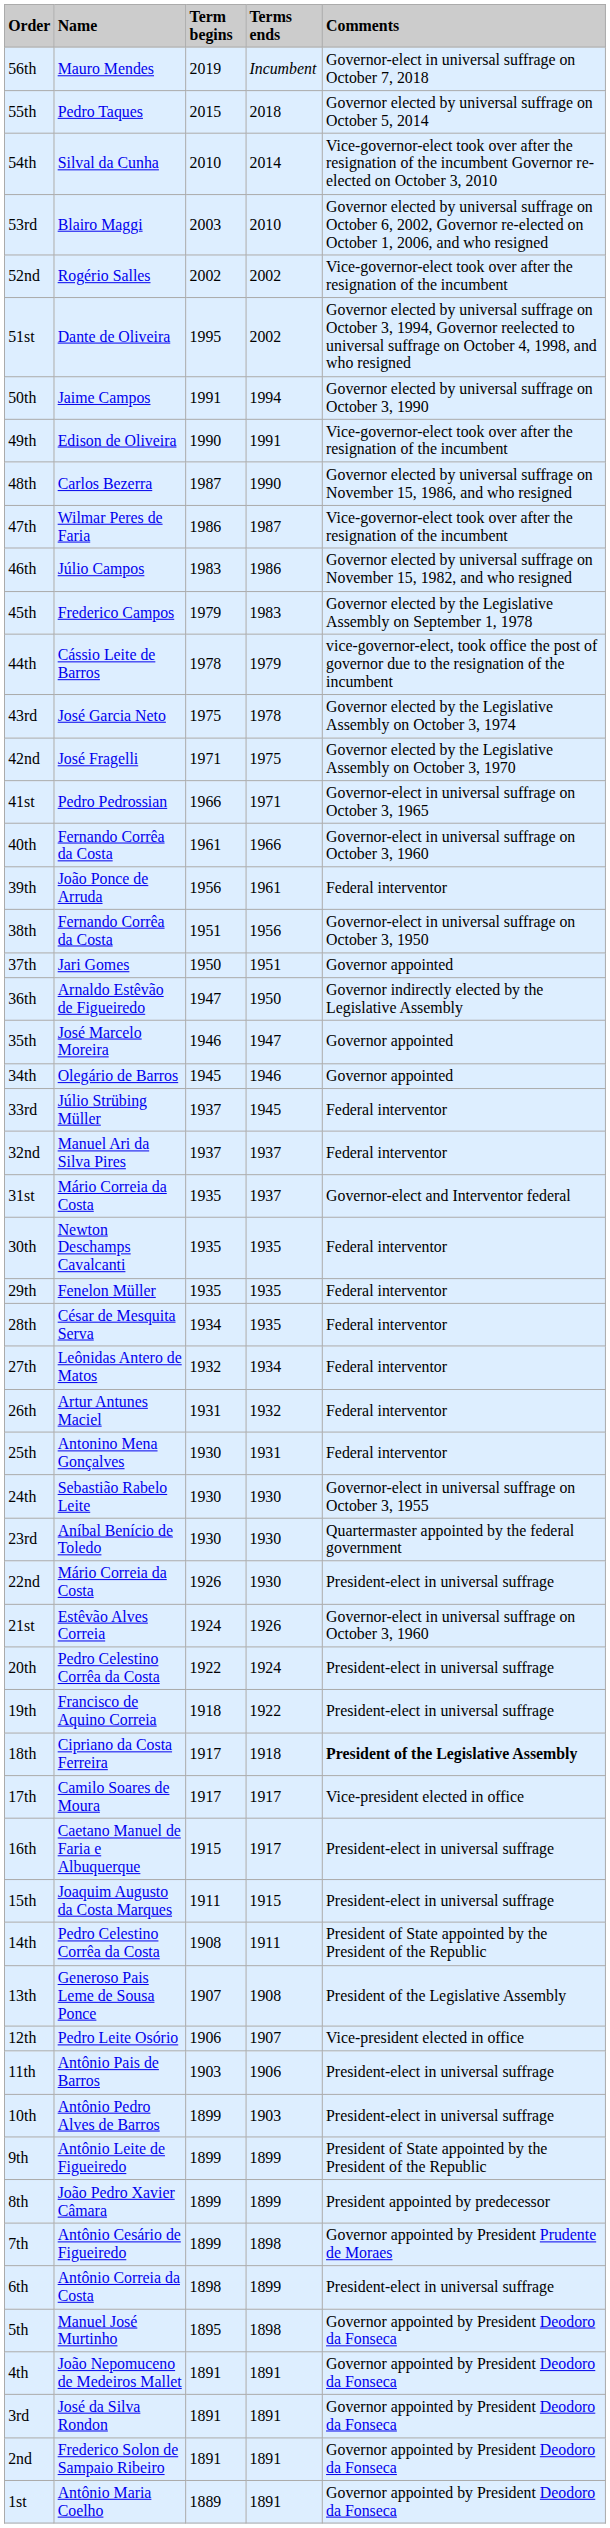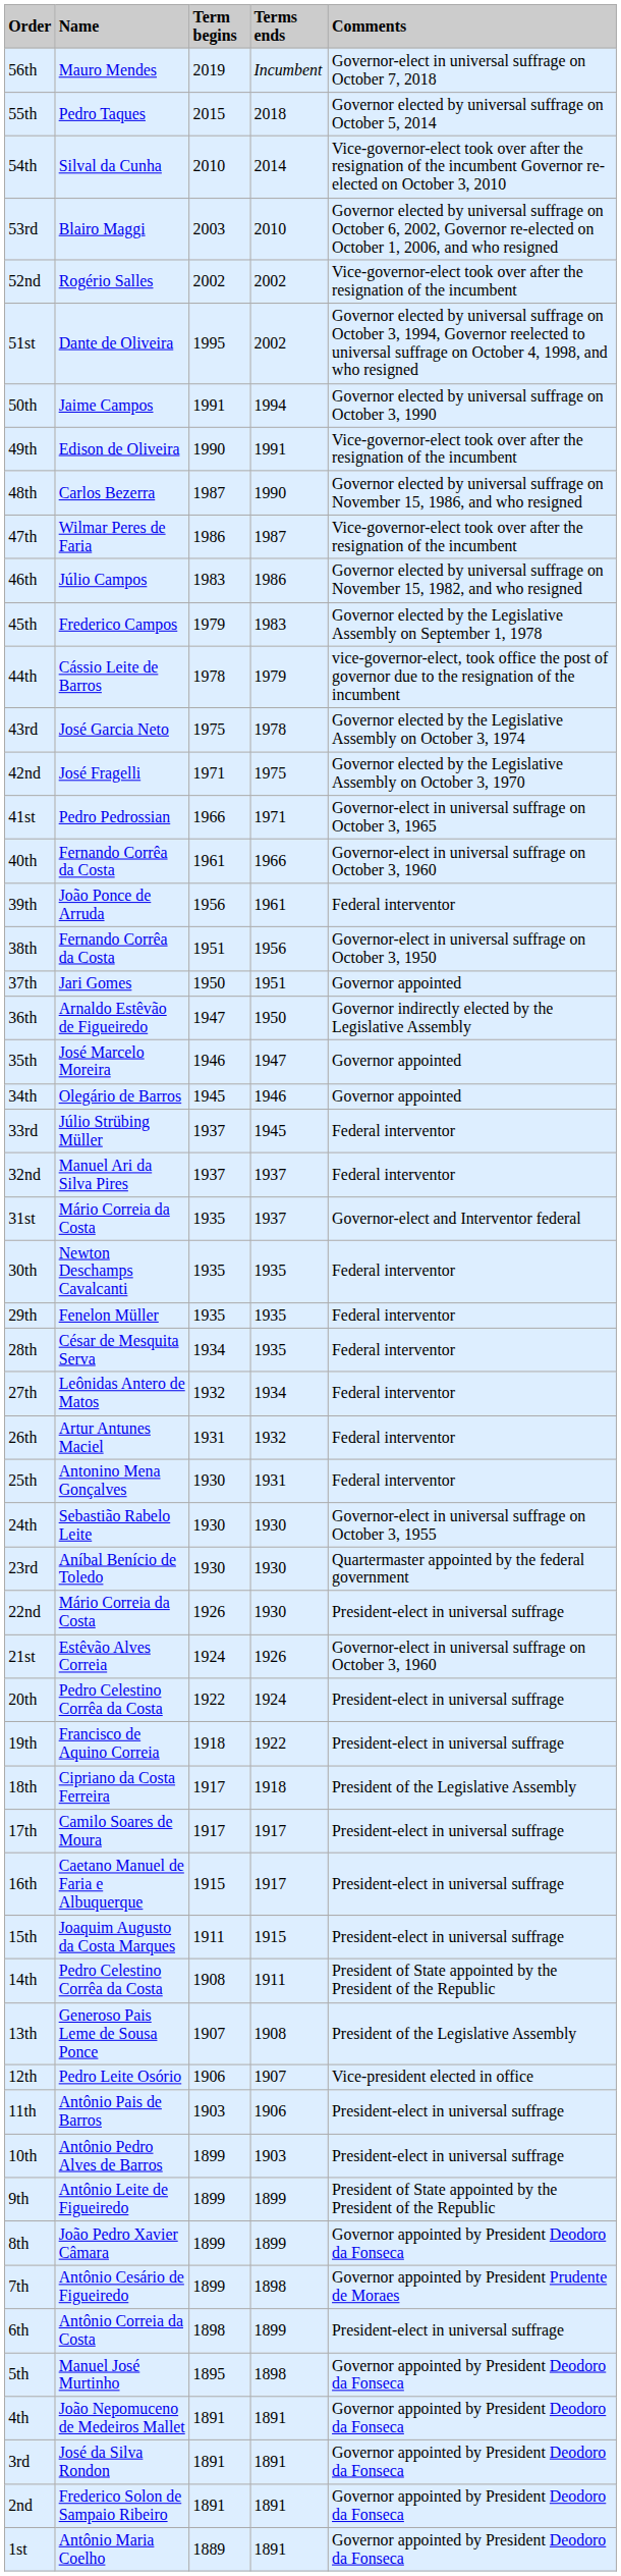 <table class="wikitable">
 <tr>
 <td bgcolor=#cccccc><strong>Order</strong></td>
 <td bgcolor=#cccccc><strong>Name</strong></td>
 <td bgcolor=#cccccc><strong>Term begins</strong></td>
 <td bgcolor=#cccccc><strong>Terms ends</strong></td>
 <td bgcolor=#cccccc><strong>Comments</strong></td>
 </tr>
 <tr>
 <td bgcolor=#DDEEFF>56th</td>
 <td bgcolor=#DDEEFF><a href='#'>Mauro Mendes</a></td>
 <td bgcolor=#DDEEFF>2019</td>
 <td bgcolor=#DDEEFF><em>Incumbent</em></td>
 <td bgcolor=#DDEEFF>Governor-elect in universal suffrage on October 7, 2018</td>
 </tr>
 <tr>
 <td bgcolor=#DDEEFF>55th</td>
 <td bgcolor=#DDEEFF><a href='#'>Pedro Taques</a></td>
 <td bgcolor=#DDEEFF>2015</td>
 <td bgcolor=#DDEEFF>2018</td>
 <td bgcolor=#DDEEFF>Governor elected by universal suffrage on October 5, 2014</td>
 </tr>
 <tr>
 <td bgcolor=#DDEEFF>54th</td>
 <td bgcolor=#DDEEFF><a href='#'>Silval da Cunha</a></td>
 <td bgcolor=#DDEEFF>2010</td>
 <td bgcolor=#DDEEFF>2014</td>
 <td bgcolor=#DDEEFF>Vice-governor-elect took over after the resignation of the incumbent   Governor re-elected on October 3, 2010</td>
 </tr>
 <tr>
 <td bgcolor=#DDEEFF>53rd</td>
 <td bgcolor=#DDEEFF><a href='#'>Blairo Maggi</a></td>
 <td bgcolor=#DDEEFF>2003</td>
 <td bgcolor=#DDEEFF>2010</td>
 <td bgcolor=#DDEEFF>Governor elected by universal suffrage on October 6, 2002,   Governor re-elected on October 1, 2006, and who resigned</td>
 </tr>
 <tr>
 <td bgcolor=#DDEEFF>52nd</td>
 <td bgcolor=#DDEEFF><a href='#'>Rogério Salles</a></td>
 <td bgcolor=#DDEEFF>2002</td>
 <td bgcolor=#DDEEFF>2002</td>
 <td bgcolor=#DDEEFF>Vice-governor-elect took over after the resignation of the incumbent</td>
 </tr>
 <tr>
 <td bgcolor=#DDEEFF>51st</td>
 <td bgcolor=#DDEEFF><a href='#'>Dante de Oliveira</a></td>
 <td bgcolor=#DDEEFF>1995</td>
 <td bgcolor=#DDEEFF>2002</td>
 <td bgcolor=#DDEEFF>Governor elected by universal suffrage on October 3, 1994,  Governor reelected to universal suffrage on October 4, 1998, and who resigned</td>
 </tr>
 <tr>
 <td bgcolor=#DDEEFF>50th</td>
 <td bgcolor=#DDEEFF><a href='#'>Jaime Campos</a></td>
 <td bgcolor=#DDEEFF>1991</td>
 <td bgcolor=#DDEEFF>1994</td>
 <td bgcolor=#DDEEFF>Governor elected by universal suffrage on October 3, 1990</td>
 </tr>
 <tr>
 <td bgcolor=#DDEEFF>49th</td>
 <td bgcolor=#DDEEFF><a href='#'>Edison de Oliveira</a></td>
 <td bgcolor=#DDEEFF>1990</td>
 <td bgcolor=#DDEEFF>1991</td>
 <td bgcolor=#DDEEFF>Vice-governor-elect took over after the resignation of the incumbent</td>
 </tr>
 <tr>
 <td bgcolor=#DDEEFF>48th</td>
 <td bgcolor=#DDEEFF><a href='#'>Carlos Bezerra</a></td>
 <td bgcolor=#DDEEFF>1987</td>
 <td bgcolor=#DDEEFF>1990</td>
 <td bgcolor=#DDEEFF>Governor elected by universal suffrage on November 15, 1986, and who resigned</td>
 </tr>
 <tr>
 <td bgcolor=#DDEEFF>47th</td>
 <td bgcolor=#DDEEFF><a href='#'>Wilmar Peres de Faria</a></td>
 <td bgcolor=#DDEEFF>1986</td>
 <td bgcolor=#DDEEFF>1987</td>
 <td bgcolor=#DDEEFF>Vice-governor-elect took over after the resignation of the incumbent</td>
 </tr>
 <tr>
 <td bgcolor=#DDEEFF>46th</td>
 <td bgcolor=#DDEEFF><a href='#'>Júlio Campos</a></td>
 <td bgcolor=#DDEEFF>1983</td>
 <td bgcolor=#DDEEFF>1986</td>
 <td bgcolor=#DDEEFF>Governor elected by universal suffrage on November 15, 1982, and who resigned</td>
 </tr>
 <tr>
 <td bgcolor=#DDEEFF>45th</td>
 <td bgcolor=#DDEEFF><a href='#'>Frederico Campos</a></td>
 <td bgcolor=#DDEEFF>1979</td>
 <td bgcolor=#DDEEFF>1983</td>
 <td bgcolor=#DDEEFF>Governor elected by the Legislative Assembly on September 1, 1978</td>
 </tr>
 <tr>
 <td bgcolor=#DDEEFF>44th</td>
 <td bgcolor=#DDEEFF><a href='#'>Cássio Leite de Barros</a></td>
 <td bgcolor=#DDEEFF>1978</td>
 <td bgcolor=#DDEEFF>1979</td>
 <td bgcolor=#DDEEFF>vice-governor-elect, took office the post of governor due to the resignation of the incumbent</td>
 </tr>
 <tr>
 <td bgcolor=#DDEEFF>43rd</td>
 <td bgcolor=#DDEEFF><a href='#'>José Garcia Neto</a></td>
 <td bgcolor=#DDEEFF>1975</td>
 <td bgcolor=#DDEEFF>1978</td>
 <td bgcolor=#DDEEFF>Governor elected by the Legislative Assembly on October 3, 1974</td>
 </tr>
 <tr>
 <td bgcolor=#DDEEFF>42nd</td>
 <td bgcolor=#DDEEFF><a href='#'>José Fragelli</a></td>
 <td bgcolor=#DDEEFF>1971</td>
 <td bgcolor=#DDEEFF>1975</td>
 <td bgcolor=#DDEEFF>Governor elected by the Legislative Assembly on October 3, 1970</td>
 </tr>
 <tr>
 <td bgcolor=#DDEEFF>41st</td>
 <td bgcolor=#DDEEFF><a href='#'>Pedro Pedrossian</a></td>
 <td bgcolor=#DDEEFF>1966</td>
 <td bgcolor=#DDEEFF>1971</td>
 <td bgcolor=#DDEEFF>Governor-elect in universal suffrage on October 3, 1965</td>
 </tr>
 <tr>
 <td bgcolor=#DDEEFF>40th</td>
 <td bgcolor=#DDEEFF><a href='#'>Fernando Corrêa da Costa</a></td>
 <td bgcolor=#DDEEFF>1961</td>
 <td bgcolor=#DDEEFF>1966</td>
 <td bgcolor=#DDEEFF>Governor-elect in universal suffrage on October 3, 1960</td>
 </tr>
 <tr>
 <td bgcolor=#DDEEFF>39th</td>
 <td bgcolor=#DDEEFF><a href='#'>João Ponce de Arruda</a></td>
 <td bgcolor=#DDEEFF>1956</td>
 <td bgcolor=#DDEEFF>1961</td>
 <td bgcolor=#DDEEFF>Federal interventor</td>
 </tr>
 <tr>
 <td bgcolor=#DDEEFF>38th</td>
 <td bgcolor=#DDEEFF><a href='#'>Fernando Corrêa da Costa</a></td>
 <td bgcolor=#DDEEFF>1951</td>
 <td bgcolor=#DDEEFF>1956</td>
 <td bgcolor=#DDEEFF>Governor-elect in universal suffrage on October 3, 1950</td>
 </tr>
 <tr>
 <td bgcolor=#DDEEFF>37th</td>
 <td bgcolor=#DDEEFF><a href='#'>Jari Gomes</a></td>
 <td bgcolor=#DDEEFF>1950</td>
 <td bgcolor=#DDEEFF>1951</td>
 <td bgcolor=#DDEEFF>Governor appointed</td>
 </tr>
 <tr>
 <td bgcolor=#DDEEFF>36th</td>
 <td bgcolor=#DDEEFF><a href='#'>Arnaldo Estêvão de Figueiredo</a></td>
 <td bgcolor=#DDEEFF>1947</td>
 <td bgcolor=#DDEEFF>1950</td>
 <td bgcolor=#DDEEFF>Governor indirectly elected by the Legislative Assembly</td>
 </tr>
 <tr>
 <td bgcolor=#DDEEFF>35th</td>
 <td bgcolor=#DDEEFF><a href='#'>José Marcelo Moreira</a></td>
 <td bgcolor=#DDEEFF>1946</td>
 <td bgcolor=#DDEEFF>1947</td>
 <td bgcolor=#DDEEFF>Governor appointed</td>
 </tr>
 <tr>
 <td bgcolor=#DDEEFF>34th</td>
 <td bgcolor=#DDEEFF><a href='#'>Olegário de Barros</a></td>
 <td bgcolor=#DDEEFF>1945</td>
 <td bgcolor=#DDEEFF>1946</td>
 <td bgcolor=#DDEEFF>Governor appointed</td>
 </tr>
 <tr>
 <td bgcolor=#DDEEFF>33rd</td>
 <td bgcolor=#DDEEFF><a href='#'>Júlio Strübing Müller</a></td>
 <td bgcolor=#DDEEFF>1937</td>
 <td bgcolor=#DDEEFF>1945</td>
 <td bgcolor=#DDEEFF>Federal interventor</td>
 </tr>
 <tr>
 <td bgcolor=#DDEEFF>32nd</td>
 <td bgcolor=#DDEEFF><a href='#'>Manuel Ari da Silva Pires</a></td>
 <td bgcolor=#DDEEFF>1937</td>
 <td bgcolor=#DDEEFF>1937</td>
 <td bgcolor=#DDEEFF>Federal interventor</td>
 </tr>
 <tr>
 <td bgcolor=#DDEEFF>31st</td>
 <td bgcolor=#DDEEFF><a href='#'>Mário Correia da Costa</a></td>
 <td bgcolor=#DDEEFF>1935</td>
 <td bgcolor=#DDEEFF>1937</td>
 <td bgcolor=#DDEEFF>Governor-elect and Interventor federal</td>
 </tr>
 <tr>
 <td bgcolor=#DDEEFF>30th</td>
 <td bgcolor=#DDEEFF><a href='#'>Newton Deschamps Cavalcanti</a></td>
 <td bgcolor=#DDEEFF>1935</td>
 <td bgcolor=#DDEEFF>1935</td>
 <td bgcolor=#DDEEFF>Federal interventor</td>
 </tr>
 <tr>
 <td bgcolor=#DDEEFF>29th</td>
 <td bgcolor=#DDEEFF><a href='#'>Fenelon Müller</a></td>
 <td bgcolor=#DDEEFF>1935</td>
 <td bgcolor=#DDEEFF>1935</td>
 <td bgcolor=#DDEEFF>Federal interventor</td>
 </tr>
 <tr>
 <td bgcolor=#DDEEFF>28th</td>
 <td bgcolor=#DDEEFF><a href='#'>César de Mesquita Serva</a></td>
 <td bgcolor=#DDEEFF>1934</td>
 <td bgcolor=#DDEEFF>1935</td>
 <td bgcolor=#DDEEFF>Federal interventor</td>
 </tr>
 <tr>
 <td bgcolor=#DDEEFF>27th</td>
 <td bgcolor=#DDEEFF><a href='#'>Leônidas Antero de Matos</a></td>
 <td bgcolor=#DDEEFF>1932</td>
 <td bgcolor=#DDEEFF>1934</td>
 <td bgcolor=#DDEEFF>Federal interventor</td>
 </tr>
 <tr>
 <td bgcolor=#DDEEFF>26th</td>
 <td bgcolor=#DDEEFF><a href='#'>Artur Antunes Maciel</a></td>
 <td bgcolor=#DDEEFF>1931</td>
 <td bgcolor=#DDEEFF>1932</td>
 <td bgcolor=#DDEEFF>Federal interventor</td>
 </tr>
 <tr>
 <td bgcolor=#DDEEFF>25th</td>
 <td bgcolor=#DDEEFF><a href='#'>Antonino Mena Gonçalves</a></td>
 <td bgcolor=#DDEEFF>1930</td>
 <td bgcolor=#DDEEFF>1931</td>
 <td bgcolor=#DDEEFF>Federal interventor</td>
 </tr>
 <tr>
 <td bgcolor=#DDEEFF>24th</td>
 <td bgcolor=#DDEEFF><a href='#'>Sebastião Rabelo Leite</a></td>
 <td bgcolor=#DDEEFF>1930</td>
 <td bgcolor=#DDEEFF>1930</td>
 <td bgcolor=#DDEEFF>Governor-elect in universal suffrage on October 3, 1955</td>
 </tr>
 <tr>
 <td bgcolor=#DDEEFF>23rd</td>
 <td bgcolor=#DDEEFF><a href='#'>Aníbal Benício de Toledo</a></td>
 <td bgcolor=#DDEEFF>1930</td>
 <td bgcolor=#DDEEFF>1930</td>
 <td bgcolor=#DDEEFF>Quartermaster appointed by the federal government</td>
 </tr>
 <tr>
 <td bgcolor=#DDEEFF>22nd</td>
 <td bgcolor=#DDEEFF><a href='#'>Mário Correia da Costa</a></td>
 <td bgcolor=#DDEEFF>1926</td>
 <td bgcolor=#DDEEFF>1930</td>
 <td bgcolor=#DDEEFF>President-elect in universal suffrage</td>
 </tr>
 <tr>
 <td bgcolor=#DDEEFF>21st</td>
 <td bgcolor=#DDEEFF><a href='#'>Estêvão Alves Correia</a></td>
 <td bgcolor=#DDEEFF>1924</td>
 <td bgcolor=#DDEEFF>1926</td>
 <td bgcolor=#DDEEFF>Governor-elect in universal suffrage on October 3, 1960</td>
 </tr>
 <tr>
 <td bgcolor=#DDEEFF>20th</td>
 <td bgcolor=#DDEEFF><a href='#'>Pedro Celestino Corrêa da Costa</a></td>
 <td bgcolor=#DDEEFF>1922</td>
 <td bgcolor=#DDEEFF>1924</td>
 <td bgcolor=#DDEEFF>President-elect in universal suffrage</td>
 </tr>
 <tr>
 <td bgcolor=#DDEEFF>19th</td>
 <td bgcolor=#DDEEFF><a href='#'>Francisco de Aquino Correia</a></td>
 <td bgcolor=#DDEEFF>1918</td>
 <td bgcolor=#DDEEFF>1922</td>
 <td bgcolor=#DDEEFF>President-elect in universal suffrage</td>
 </tr>
 <tr>
 <td bgcolor=#DDEEFF>18th</td>
 <td bgcolor=#DDEEFF><a href='#'>Cipriano da Costa Ferreira</a></td>
 <td bgcolor=#DDEEFF>1917</td>
 <td bgcolor=#DDEEFF>1918</td>
-<td bgcolor=#DDEEFF><strong>President of the Legislative Assembly</strong></td>
+<td bgcolor=#DDEEFF>President of the Legislative Assembly</td>
 </tr>
 <tr>
 <td bgcolor=#DDEEFF>17th</td>
 <td bgcolor=#DDEEFF><a href='#'>Camilo Soares de Moura</a></td>
 <td bgcolor=#DDEEFF>1917</td>
 <td bgcolor=#DDEEFF>1917</td>
-<td bgcolor=#DDEEFF>Vice-president elected in office</td>
+<td bgcolor=#DDEEFF>President-elect in universal suffrage</td>
 </tr>
 <tr>
 <td bgcolor=#DDEEFF>16th</td>
 <td bgcolor=#DDEEFF><a href='#'>Caetano Manuel de Faria e Albuquerque</a></td>
 <td bgcolor=#DDEEFF>1915</td>
 <td bgcolor=#DDEEFF>1917</td>
 <td bgcolor=#DDEEFF>President-elect in universal suffrage</td>
 </tr>
 <tr>
 <td bgcolor=#DDEEFF>15th</td>
 <td bgcolor=#DDEEFF><a href='#'>Joaquim Augusto da Costa Marques</a></td>
 <td bgcolor=#DDEEFF>1911</td>
 <td bgcolor=#DDEEFF>1915</td>
 <td bgcolor=#DDEEFF>President-elect in universal suffrage</td>
 </tr>
 <tr>
 <td bgcolor=#DDEEFF>14th</td>
 <td bgcolor=#DDEEFF><a href='#'>Pedro Celestino Corrêa da Costa</a></td>
 <td bgcolor=#DDEEFF>1908</td>
 <td bgcolor=#DDEEFF>1911</td>
 <td bgcolor=#DDEEFF>President of State appointed by the President of the Republic</td>
 </tr>
 <tr>
 <td bgcolor=#DDEEFF>13th</td>
 <td bgcolor=#DDEEFF><a href='#'>Generoso Pais Leme de Sousa Ponce</a></td>
 <td bgcolor=#DDEEFF>1907</td>
 <td bgcolor=#DDEEFF>1908</td>
 <td bgcolor=#DDEEFF>President of the Legislative Assembly</td>
 </tr>
 <tr>
 <td bgcolor=#DDEEFF>12th</td>
 <td bgcolor=#DDEEFF><a href='#'>Pedro Leite Osório</a></td>
 <td bgcolor=#DDEEFF>1906</td>
 <td bgcolor=#DDEEFF>1907</td>
 <td bgcolor=#DDEEFF>Vice-president elected in office</td>
 </tr>
 <tr>
 <td bgcolor=#DDEEFF>11th</td>
 <td bgcolor=#DDEEFF><a href='#'>Antônio Pais de Barros</a></td>
 <td bgcolor=#DDEEFF>1903</td>
 <td bgcolor=#DDEEFF>1906</td>
 <td bgcolor=#DDEEFF>President-elect in universal suffrage</td>
 </tr>
 <tr>
 <td bgcolor=#DDEEFF>10th</td>
 <td bgcolor=#DDEEFF><a href='#'>Antônio Pedro Alves de Barros</a></td>
 <td bgcolor=#DDEEFF>1899</td>
 <td bgcolor=#DDEEFF>1903</td>
 <td bgcolor=#DDEEFF>President-elect in universal suffrage</td>
 </tr>
 <tr>
 <td bgcolor=#DDEEFF>9th</td>
 <td bgcolor=#DDEEFF><a href='#'>Antônio Leite de Figueiredo</a></td>
 <td bgcolor=#DDEEFF>1899</td>
 <td bgcolor=#DDEEFF>1899</td>
 <td bgcolor=#DDEEFF>President of State appointed by the President of the Republic</td>
 </tr>
 <tr>
 <td bgcolor=#DDEEFF>8th</td>
 <td bgcolor=#DDEEFF><a href='#'>João Pedro Xavier Câmara</a></td>
 <td bgcolor=#DDEEFF>1899</td>
 <td bgcolor=#DDEEFF>1899</td>
-<td bgcolor=#DDEEFF>President appointed by predecessor</td>
+<td bgcolor=#DDEEFF>Governor appointed by President <a href='#'>Deodoro da Fonseca</a></td>
 </tr>
 <tr>
 <td bgcolor=#DDEEFF>7th</td>
 <td bgcolor=#DDEEFF><a href='#'>Antônio Cesário de Figueiredo</a></td>
 <td bgcolor=#DDEEFF>1899</td>
 <td bgcolor=#DDEEFF>1898</td>
 <td bgcolor=#DDEEFF>Governor appointed by President <a href='#'>Prudente de Moraes</a></td>
 </tr>
 <tr>
 <td bgcolor=#DDEEFF>6th</td>
 <td bgcolor=#DDEEFF><a href='#'>Antônio Correia da Costa</a></td>
 <td bgcolor=#DDEEFF>1898</td>
 <td bgcolor=#DDEEFF>1899</td>
 <td bgcolor=#DDEEFF>President-elect in universal suffrage</td>
 </tr>
 <tr>
 <td bgcolor=#DDEEFF>5th</td>
 <td bgcolor=#DDEEFF><a href='#'>Manuel José Murtinho</a></td>
 <td bgcolor=#DDEEFF>1895</td>
 <td bgcolor=#DDEEFF>1898</td>
 <td bgcolor=#DDEEFF>Governor appointed by President <a href='#'>Deodoro da Fonseca</a></td>
 </tr>
 <tr>
 <td bgcolor=#DDEEFF>4th</td>
 <td bgcolor=#DDEEFF><a href='#'>João Nepomuceno de Medeiros Mallet</a></td>
 <td bgcolor=#DDEEFF>1891</td>
 <td bgcolor=#DDEEFF>1891</td>
 <td bgcolor=#DDEEFF>Governor appointed by President <a href='#'>Deodoro da Fonseca</a></td>
 </tr>
 <tr>
 <td bgcolor=#DDEEFF>3rd</td>
 <td bgcolor=#DDEEFF><a href='#'>José da Silva Rondon</a></td>
 <td bgcolor=#DDEEFF>1891</td>
 <td bgcolor=#DDEEFF>1891</td>
 <td bgcolor=#DDEEFF>Governor appointed by President <a href='#'>Deodoro da Fonseca</a></td>
 </tr>
 <tr>
 <td bgcolor=#DDEEFF>2nd</td>
 <td bgcolor=#DDEEFF><a href='#'>Frederico Solon de Sampaio Ribeiro</a></td>
 <td bgcolor=#DDEEFF>1891</td>
 <td bgcolor=#DDEEFF>1891</td>
 <td bgcolor=#DDEEFF>Governor appointed by President <a href='#'>Deodoro da Fonseca</a></td>
 </tr>
 <tr>
 <td bgcolor=#DDEEFF>1st</td>
 <td bgcolor=#DDEEFF><a href='#'>Antônio Maria Coelho</a></td>
 <td bgcolor=#DDEEFF>1889</td>
 <td bgcolor=#DDEEFF>1891</td>
 <td bgcolor=#DDEEFF>Governor appointed by President <a href='#'>Deodoro da Fonseca</a></td>
 </tr>
 </table>
